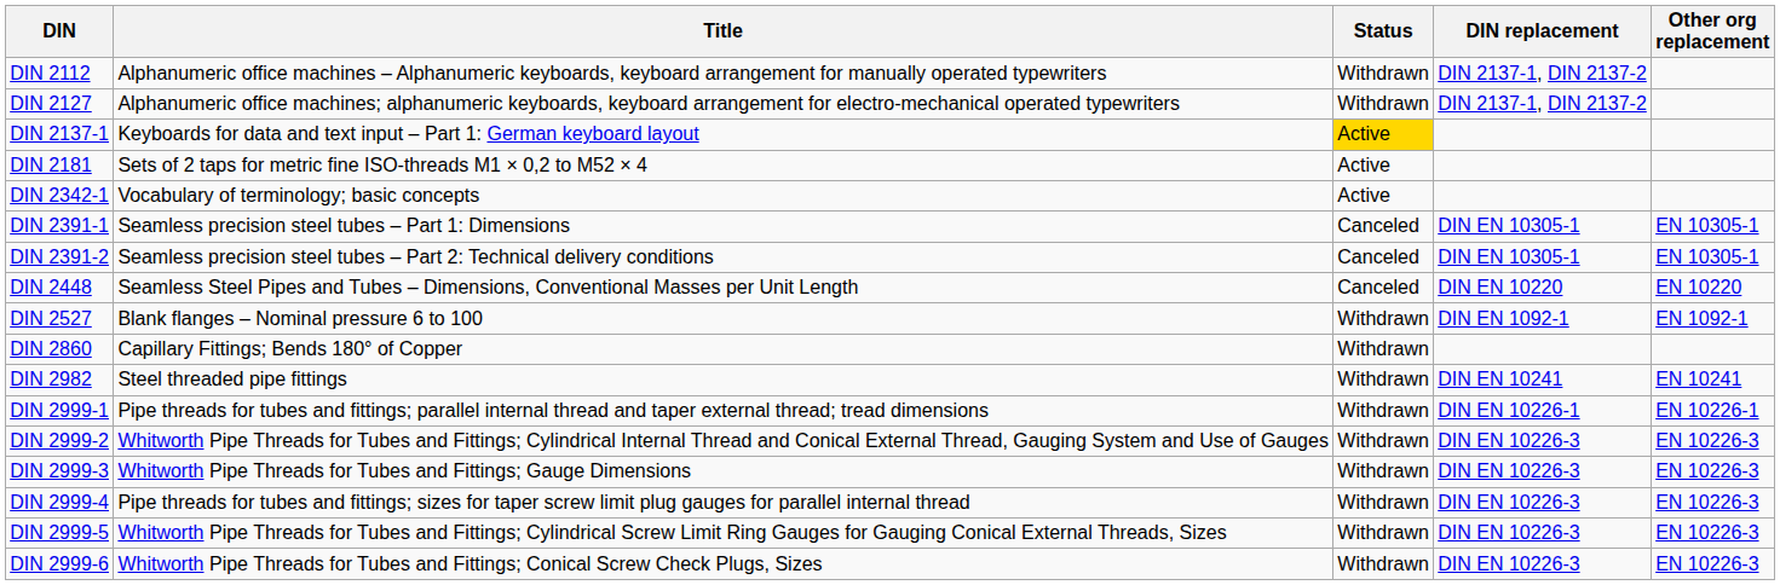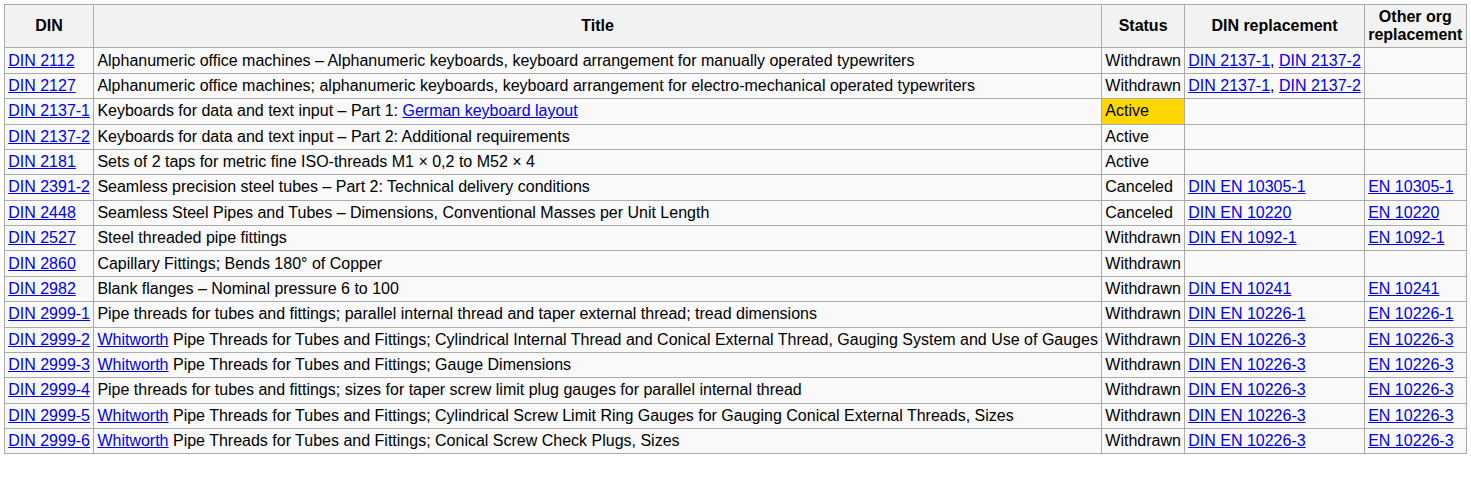 <table class="wikitable sortable">
 <tr>
 <th>DIN</th>
 <th>Title</th>
 <th>Status</th>
 <th>DIN replacement</th>
 <th>Other org<br>replacement</th>
 </tr>
 <tr>
 <td><a href='#'>DIN 2112</a></td>
 <td>Alphanumeric office machines – Alphanumeric keyboards, keyboard arrangement for manually operated typewriters</td>
 <td>Withdrawn</td>
 <td><a href='#'>DIN 2137-1</a>, <a href='#'>DIN 2137-2</a></td>
 <td></td>
 </tr>
 <tr>
 <td><a href='#'>DIN 2127</a></td>
 <td>Alphanumeric office machines; alphanumeric keyboards, keyboard arrangement for electro-mechanical operated typewriters</td>
 <td>Withdrawn</td>
 <td><a href='#'>DIN 2137-1</a>, <a href='#'>DIN 2137-2</a></td>
 <td></td>
 </tr>
 <tr>
 <td><a href='#'>DIN 2137-1</a></td>
 <td>Keyboards for data and text input – Part 1: <a href='#'>German keyboard layout</a></td>
 <td style="background: gold;">Active</td>
 <td></td>
 <td></td>
 </tr>
 <tr>
+<td><a href='#'>DIN 2137-2</a></td>
+<td>Keyboards for data and text input – Part 2: Additional requirements</td>
+<td>Active</td>
+<td></td>
+<td></td>
+</tr>
+<tr>
 <td><a href='#'>DIN 2181</a></td>
 <td>Sets of 2 taps for metric fine ISO-threads M1 × 0,2 to M52 × 4</td>
 <td>Active</td>
 <td></td>
 <td></td>
-</tr>
-<tr>
-<td><a href='#'>DIN 2342-1</a></td>
-<td>Vocabulary of terminology; basic concepts</td>
-<td>Active</td>
-<td></td>
-<td></td>
-</tr>
-<tr>
-<td><a href='#'>DIN 2391-1</a></td>
-<td>Seamless precision steel tubes – Part 1: Dimensions</td>
-<td>Canceled</td>
-<td><a href='#'>DIN EN 10305-1</a></td>
-<td><a href='#'>EN 10305-1</a></td>
 </tr>
 <tr>
 <td><a href='#'>DIN 2391-2</a></td>
 <td>Seamless precision steel tubes – Part 2: Technical delivery conditions</td>
 <td>Canceled</td>
 <td><a href='#'>DIN EN 10305-1</a></td>
 <td><a href='#'>EN 10305-1</a></td>
 </tr>
 <tr>
 <td><a href='#'>DIN 2448</a></td>
 <td>Seamless Steel Pipes and Tubes – Dimensions, Conventional Masses per Unit Length</td>
 <td>Canceled</td>
 <td><a href='#'>DIN EN 10220</a></td>
 <td><a href='#'>EN 10220</a></td>
 </tr>
 <tr>
 <td><a href='#'>DIN 2527</a></td>
-<td>Blank flanges – Nominal pressure 6 to 100</td>
+<td>Steel threaded pipe fittings</td>
 <td>Withdrawn</td>
 <td><a href='#'>DIN EN 1092-1</a></td>
 <td><a href='#'>EN 1092-1</a></td>
 </tr>
 <tr>
 <td><a href='#'>DIN 2860</a></td>
 <td>Capillary Fittings; Bends 180° of Copper</td>
 <td>Withdrawn</td>
 <td></td>
 <td></td>
 </tr>
 <tr>
 <td><a href='#'>DIN 2982</a></td>
-<td>Steel threaded pipe fittings</td>
+<td>Blank flanges – Nominal pressure 6 to 100</td>
 <td>Withdrawn</td>
 <td><a href='#'>DIN EN 10241</a></td>
 <td><a href='#'>EN 10241</a></td>
 </tr>
 <tr>
 <td><a href='#'>DIN 2999-1</a></td>
 <td>Pipe threads for tubes and fittings; parallel internal thread and taper external thread; tread dimensions</td>
 <td>Withdrawn</td>
 <td><a href='#'>DIN EN 10226-1</a></td>
 <td><a href='#'>EN 10226-1</a></td>
 </tr>
 <tr>
 <td><a href='#'>DIN 2999-2</a></td>
 <td><a href='#'>Whitworth</a> Pipe Threads for Tubes and Fittings; Cylindrical Internal Thread and Conical External Thread, Gauging System and Use of Gauges</td>
 <td>Withdrawn</td>
 <td><a href='#'>DIN EN 10226-3</a></td>
 <td><a href='#'>EN 10226-3</a></td>
 </tr>
 <tr>
 <td><a href='#'>DIN 2999-3</a></td>
 <td><a href='#'>Whitworth</a> Pipe Threads for Tubes and Fittings; Gauge Dimensions</td>
 <td>Withdrawn</td>
 <td><a href='#'>DIN EN 10226-3</a></td>
 <td><a href='#'>EN 10226-3</a></td>
 </tr>
 <tr>
 <td><a href='#'>DIN 2999-4</a></td>
 <td>Pipe threads for tubes and fittings; sizes for taper screw limit plug gauges for parallel internal thread</td>
 <td>Withdrawn</td>
 <td><a href='#'>DIN EN 10226-3</a></td>
 <td><a href='#'>EN 10226-3</a></td>
 </tr>
 <tr>
 <td><a href='#'>DIN 2999-5</a></td>
 <td><a href='#'>Whitworth</a> Pipe Threads for Tubes and Fittings; Cylindrical Screw Limit Ring Gauges for Gauging Conical External Threads, Sizes</td>
 <td>Withdrawn</td>
 <td><a href='#'>DIN EN 10226-3</a></td>
 <td><a href='#'>EN 10226-3</a></td>
 </tr>
 <tr>
 <td><a href='#'>DIN 2999-6</a></td>
 <td><a href='#'>Whitworth</a> Pipe Threads for Tubes and Fittings; Conical Screw Check Plugs, Sizes</td>
 <td>Withdrawn</td>
 <td><a href='#'>DIN EN 10226-3</a></td>
 <td><a href='#'>EN 10226-3</a></td>
 </tr>
 </table>
